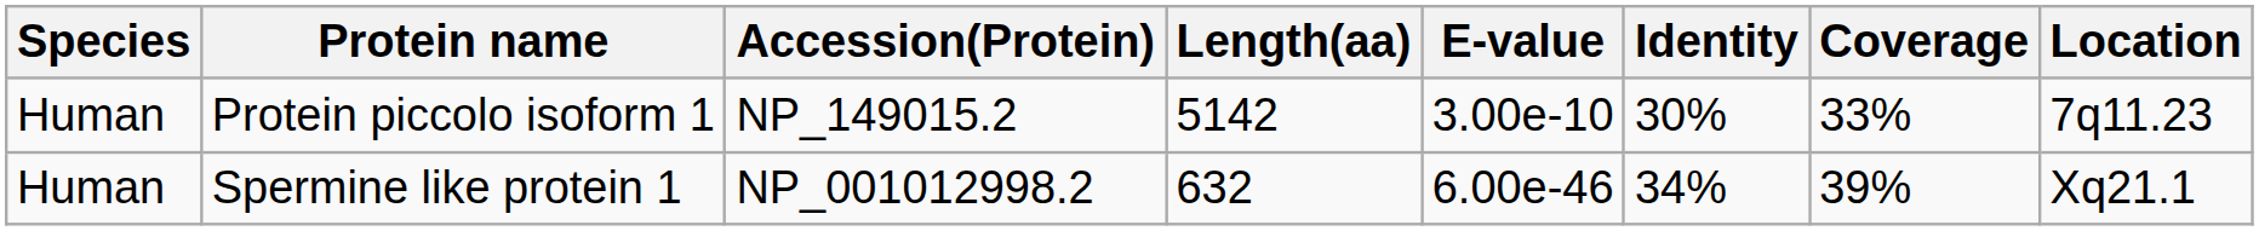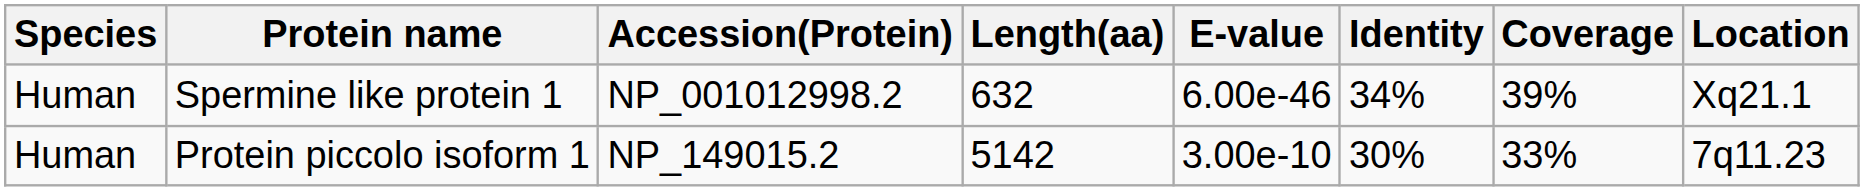 <table class="wikitable">
 <tr>
 <th>Species</th>
 <th>Protein name</th>
 <th>Accession(Protein)</th>
 <th>Length(aa)</th>
 <th>E-value</th>
 <th>Identity</th>
 <th>Coverage</th>
 <th>Location</th>
 </tr>
 <tr>
 <td>Human</td>
+<td>Spermine like protein 1</td>
+<td>NP_001012998.2</td>
+<td>632</td>
+<td>6.00e-46</td>
+<td>34%</td>
+<td>39%</td>
+<td>Xq21.1</td>
+</tr>
+<tr>
+<td>Human</td>
 <td>Protein piccolo isoform 1</td>
 <td>NP_149015.2</td>
 <td>5142</td>
 <td>3.00e-10</td>
 <td>30%</td>
 <td>33%</td>
 <td>7q11.23</td>
 </tr>
-<tr>
-<td>Human</td>
-<td>Spermine like protein 1</td>
-<td>NP_001012998.2</td>
-<td>632</td>
-<td>6.00e-46</td>
-<td>34%</td>
-<td>39%</td>
-<td>Xq21.1</td>
-</tr>
 </table>
